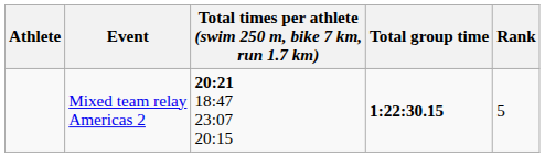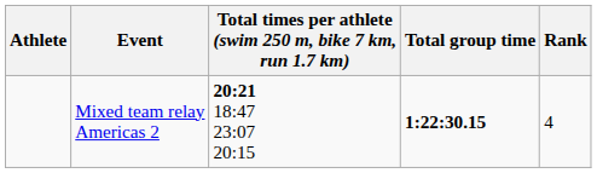 <table class="wikitable" border="1">
 <tr>
 <th>Athlete</th>
 <th>Event</th>
 <th>Total times per athlete <br> <em>(swim 250 m, bike 7 km, <br> run 1.7 km)</em></th>
 <th>Total group time</th>
 <th>Rank</th>
 </tr>
 <tr>
 <td><strong></strong><br><br><br></td>
 <td><a href='#'>Mixed team relay <br> Americas 2</a></td>
 <td><strong>20:21</strong><br>18:47<br>23:07<br>20:15</td>
 <td><strong>1:22:30.15</strong></td>
-<td>5</td>
+<td>4</td>
 </tr>
 </table>
